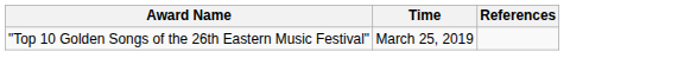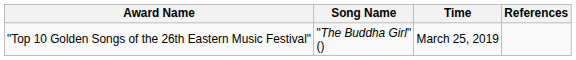 <table class="wikitable">
 <tr>
 <th>Award Name</th>
+<th>Song Name</th>
 <th>Time</th>
 <th>References</th>
 </tr>
 <tr>
 <td>"Top 10 Golden Songs of the 26th Eastern Music Festival"</td>
+<td>"<em>The Buddha Girl</em>"<br>()</td>
 <td>March 25, 2019</td>
 <td></td>
 </tr>
 </table>
